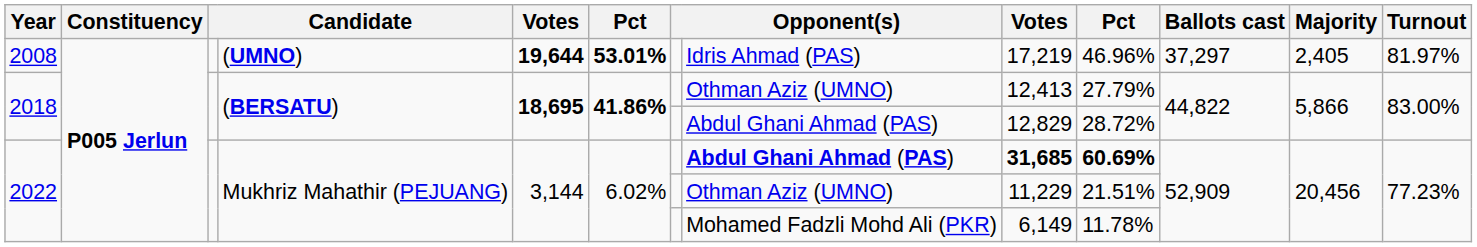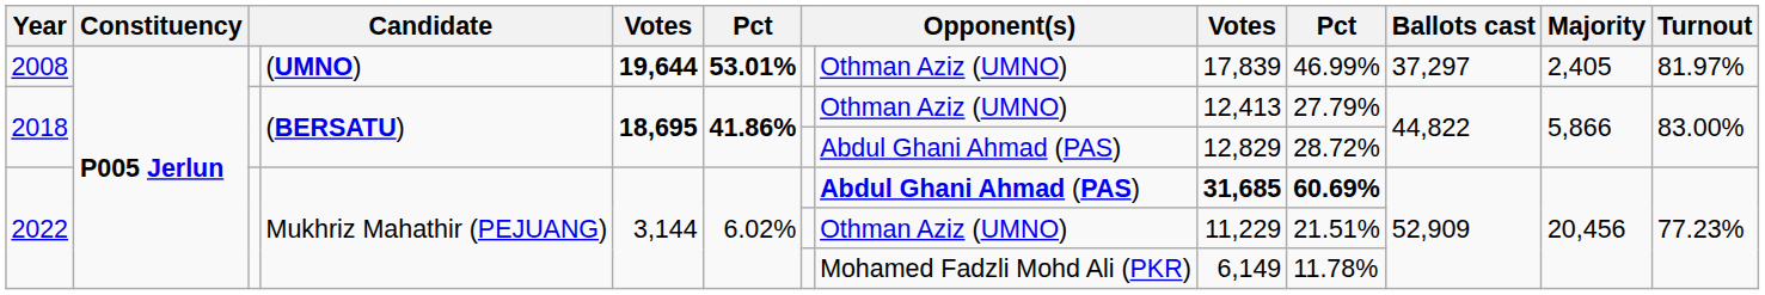 <table class="wikitable" style="margin:0.5em ; font-size:95%">
 <tr>
 <th>Year</th>
 <th>Constituency</th>
 <th colspan=2>Candidate</th>
 <th>Votes</th>
 <th>Pct</th>
 <th colspan=2>Opponent(s)</th>
 <th>Votes</th>
 <th>Pct</th>
 <th>Ballots cast</th>
 <th>Majority</th>
 <th>Turnout</th>
 </tr>
 <tr>
 <td><a href='#'>2008</a></td>
 <td rowspan=6><strong>P005 <a href='#'>Jerlun</a></strong></td>
 <td></td>
 <td> (<a href='#'><strong>UMNO</strong></a>)</td>
 <td align="right"><strong>19,644</strong></td>
 <td><strong>53.01%</strong></td>
 <td></td>
-<td><a href='#'>Idris Ahmad</a> (<a href='#'>PAS</a>)</td>
-<td align="right">17,219</td>
-<td>46.96%</td>
+<td><a href='#'>Othman Aziz</a> (<a href='#'>UMNO</a>)</td>
+<td align="right">17,839</td>
+<td>46.99%</td>
 <td>37,297</td>
 <td>2,405</td>
 <td>81.97%</td>
 </tr>
 <tr>
 <td rowspan=2><a href='#'>2018</a></td>
 <td rowspan=2 ></td>
 <td rowspan=2><strong></strong> (<a href='#'><strong>BERSATU</strong></a>)</td>
 <td rowspan=2 align="right"><strong>18,695</strong></td>
 <td rowspan=2><strong>41.86%</strong></td>
 <td></td>
 <td><a href='#'>Othman Aziz</a> (<a href='#'>UMNO</a>)</td>
 <td align="right">12,413</td>
 <td>27.79%</td>
 <td rowspan=2>44,822</td>
 <td rowspan=2>5,866</td>
 <td rowspan=2>83.00%</td>
 </tr>
 <tr>
 <td></td>
 <td><a href='#'>Abdul Ghani Ahmad</a> (<a href='#'>PAS</a>)</td>
 <td align="right">12,829</td>
 <td>28.72%</td>
 </tr>
 <tr>
 <td rowspan=3><a href='#'>2022</a></td>
 <td rowspan=3 bgcolor=></td>
 <td rowspan=3>Mukhriz Mahathir (<a href='#'>PEJUANG</a>)</td>
 <td rowspan=3 align=right>3,144</td>
 <td rowspan=3 align=right>6.02%</td>
 <td bgcolor=></td>
 <td><strong><a href='#'>Abdul Ghani Ahmad</a></strong>  (<a href='#'><strong>PAS</strong></a>)</td>
 <td align=right><strong>31,685</strong></td>
 <td><strong>60.69%</strong></td>
 <td rowspan=3>52,909</td>
 <td rowspan=3>20,456</td>
 <td rowspan=3>77.23%</td>
 </tr>
 <tr>
 <td></td>
 <td><a href='#'>Othman Aziz</a> (<a href='#'>UMNO</a>)</td>
 <td align=right>11,229</td>
 <td>21.51%</td>
 </tr>
 <tr>
 <td></td>
 <td>Mohamed Fadzli Mohd Ali  (<a href='#'>PKR</a>)</td>
 <td align=right>6,149</td>
 <td>11.78%</td>
 </tr>
 </table>
